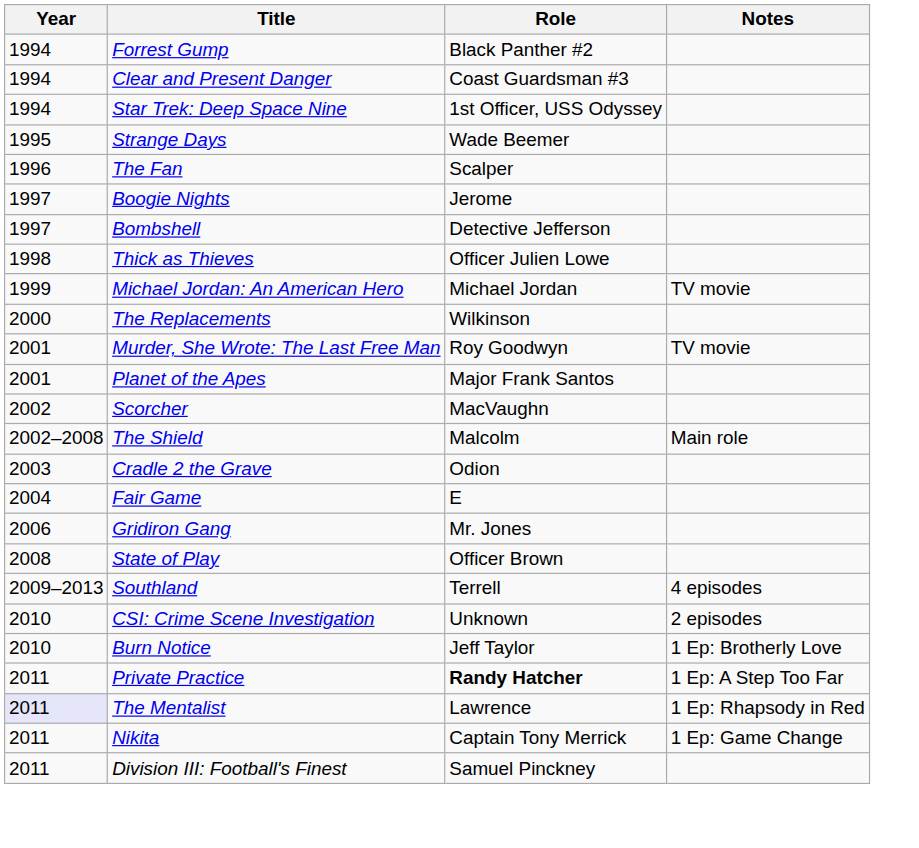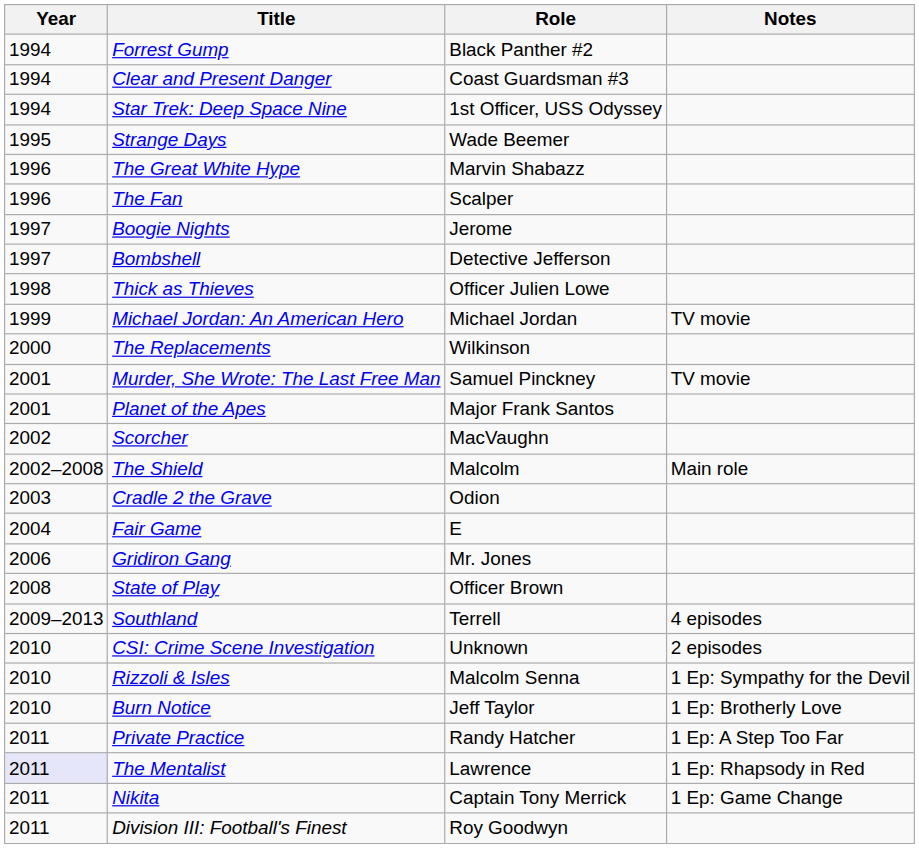 <table class="wikitable">
 <tr>
 <th>Year</th>
 <th>Title</th>
 <th>Role</th>
 <th>Notes</th>
 </tr>
 <tr>
 <td>1994</td>
 <td><em><a href='#'>Forrest Gump</a></em></td>
 <td>Black Panther #2</td>
 <td></td>
 </tr>
 <tr>
 <td>1994</td>
 <td><em><a href='#'>Clear and Present Danger</a></em></td>
 <td>Coast Guardsman #3</td>
 <td></td>
 </tr>
 <tr>
 <td>1994</td>
 <td><em><a href='#'>Star Trek: Deep Space Nine</a></em></td>
 <td>1st Officer, USS Odyssey</td>
 <td></td>
 </tr>
 <tr>
 <td>1995</td>
 <td><em><a href='#'>Strange Days</a></em></td>
 <td>Wade Beemer</td>
+<td></td>
+</tr>
+<tr>
+<td>1996</td>
+<td><em><a href='#'>The Great White Hype</a></em></td>
+<td>Marvin Shabazz</td>
 <td></td>
 </tr>
 <tr>
 <td>1996</td>
 <td><em><a href='#'>The Fan</a></em></td>
 <td>Scalper</td>
 <td></td>
 </tr>
 <tr>
 <td>1997</td>
 <td><em><a href='#'>Boogie Nights</a></em></td>
 <td>Jerome</td>
 <td></td>
 </tr>
 <tr>
 <td>1997</td>
 <td><em><a href='#'>Bombshell</a></em></td>
 <td>Detective Jefferson</td>
 <td></td>
 </tr>
 <tr>
 <td>1998</td>
 <td><em><a href='#'>Thick as Thieves</a></em></td>
 <td>Officer Julien Lowe</td>
 <td></td>
 </tr>
 <tr>
 <td>1999</td>
 <td><em><a href='#'>Michael Jordan: An American Hero</a></em></td>
 <td>Michael Jordan</td>
 <td>TV movie</td>
 </tr>
 <tr>
 <td>2000</td>
 <td><em><a href='#'>The Replacements</a></em></td>
 <td>Wilkinson</td>
 <td></td>
 </tr>
 <tr>
 <td>2001</td>
 <td><em><a href='#'>Murder, She Wrote: The Last Free Man</a></em></td>
-<td>Roy Goodwyn</td>
+<td>Samuel Pinckney</td>
 <td>TV movie</td>
 </tr>
 <tr>
 <td>2001</td>
 <td><em><a href='#'>Planet of the Apes</a></em></td>
 <td>Major Frank Santos</td>
 <td></td>
 </tr>
 <tr>
 <td>2002</td>
 <td><em><a href='#'>Scorcher</a></em></td>
 <td>MacVaughn</td>
 <td></td>
 </tr>
 <tr>
 <td>2002–2008</td>
 <td><em><a href='#'>The Shield</a></em></td>
 <td>Malcolm</td>
 <td>Main role</td>
 </tr>
 <tr>
 <td>2003</td>
 <td><em><a href='#'>Cradle 2 the Grave</a></em></td>
 <td>Odion</td>
 <td></td>
 </tr>
 <tr>
 <td>2004</td>
 <td><em><a href='#'>Fair Game</a></em></td>
 <td>E</td>
 <td></td>
 </tr>
 <tr>
 <td>2006</td>
 <td><em><a href='#'>Gridiron Gang</a></em></td>
 <td>Mr. Jones</td>
 <td></td>
 </tr>
 <tr>
 <td>2008</td>
 <td><em><a href='#'>State of Play</a></em></td>
 <td>Officer Brown</td>
 <td></td>
 </tr>
 <tr>
 <td>2009–2013</td>
 <td><em><a href='#'>Southland</a></em></td>
 <td>Terrell</td>
 <td>4 episodes</td>
 </tr>
 <tr>
 <td>2010</td>
 <td><em><a href='#'>CSI: Crime Scene Investigation</a></em></td>
 <td>Unknown</td>
 <td>2 episodes</td>
 </tr>
 <tr>
 <td>2010</td>
+<td><em><a href='#'>Rizzoli & Isles</a></em></td>
+<td>Malcolm Senna</td>
+<td>1 Ep: Sympathy for the Devil</td>
+</tr>
+<tr>
+<td>2010</td>
 <td><em><a href='#'>Burn Notice</a></em></td>
 <td>Jeff Taylor</td>
 <td>1 Ep: Brotherly Love</td>
 </tr>
 <tr>
 <td>2011</td>
 <td><em><a href='#'>Private Practice</a></em></td>
-<td><strong>Randy Hatcher</strong></td>
+<td>Randy Hatcher</td>
 <td>1 Ep: A Step Too Far</td>
 </tr>
 <tr>
 <td style="background: lavender;">2011</td>
 <td><em><a href='#'>The Mentalist</a></em></td>
 <td>Lawrence</td>
 <td>1 Ep: Rhapsody in Red</td>
 </tr>
 <tr>
 <td>2011</td>
 <td><em><a href='#'>Nikita</a></em></td>
 <td>Captain Tony Merrick</td>
 <td>1 Ep: Game Change</td>
 </tr>
 <tr>
 <td>2011</td>
 <td><em>Division III: Football's Finest</em></td>
-<td>Samuel Pinckney</td>
+<td>Roy Goodwyn</td>
 <td></td>
 </tr>
 </table>
